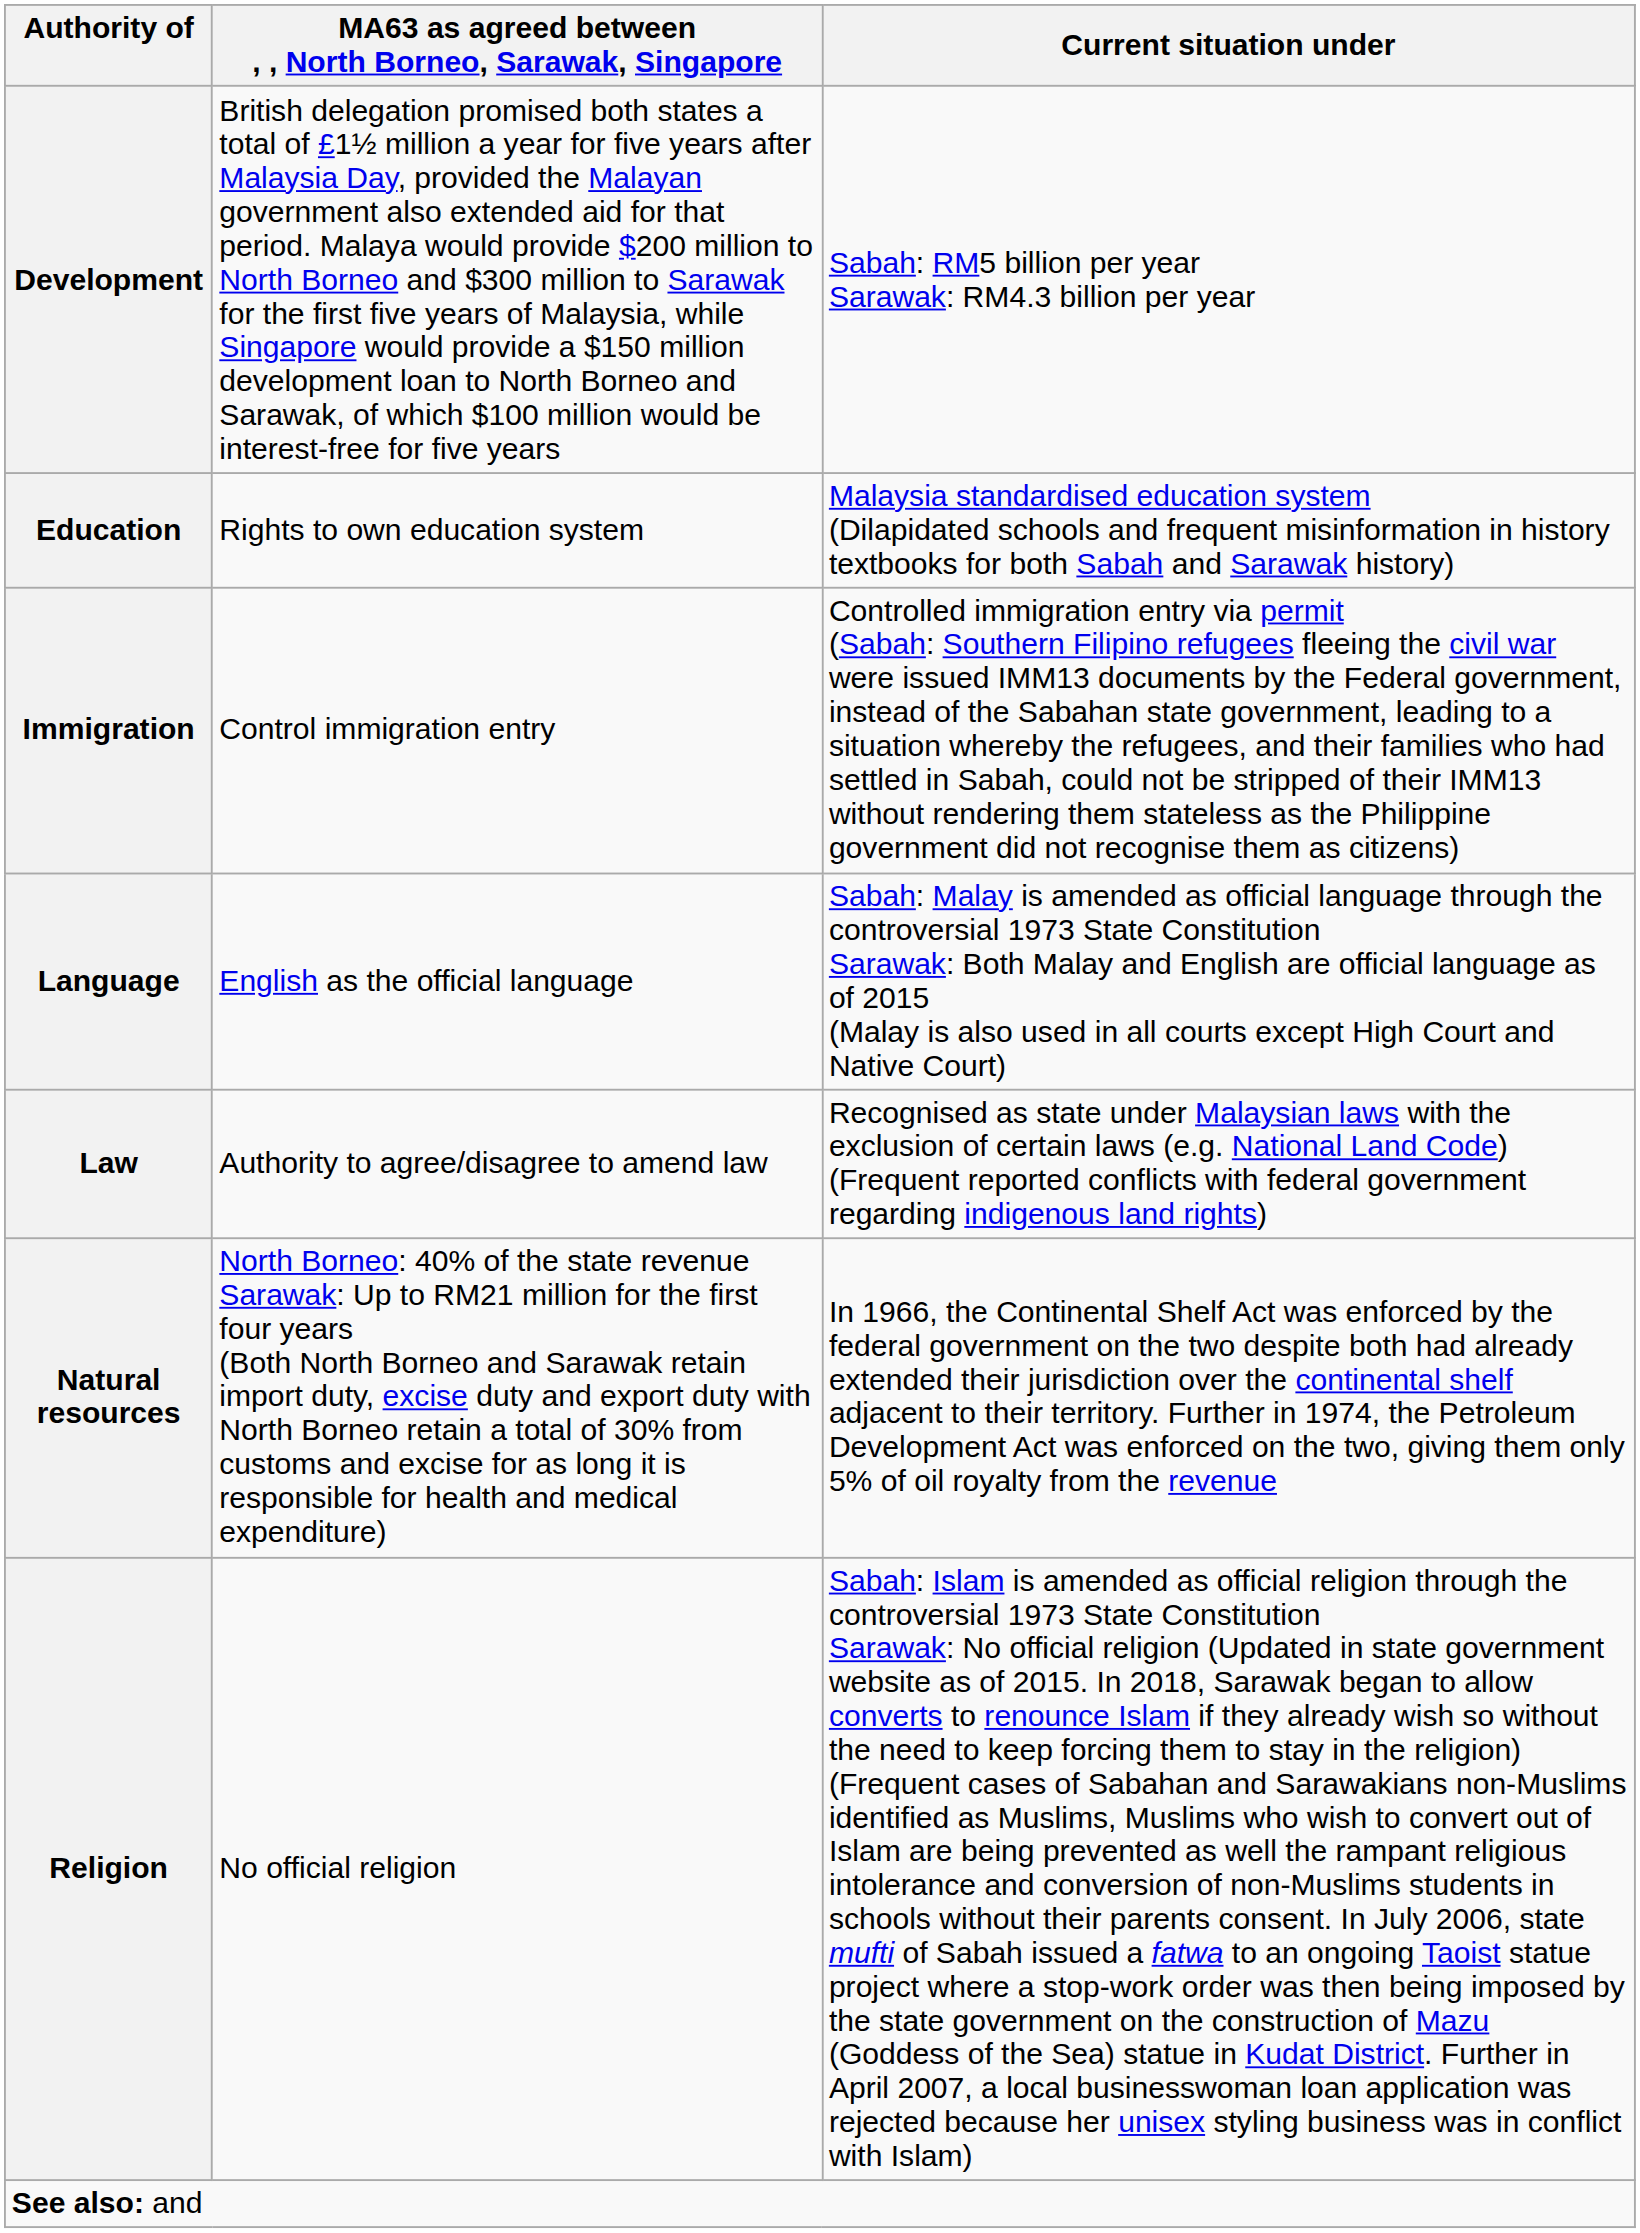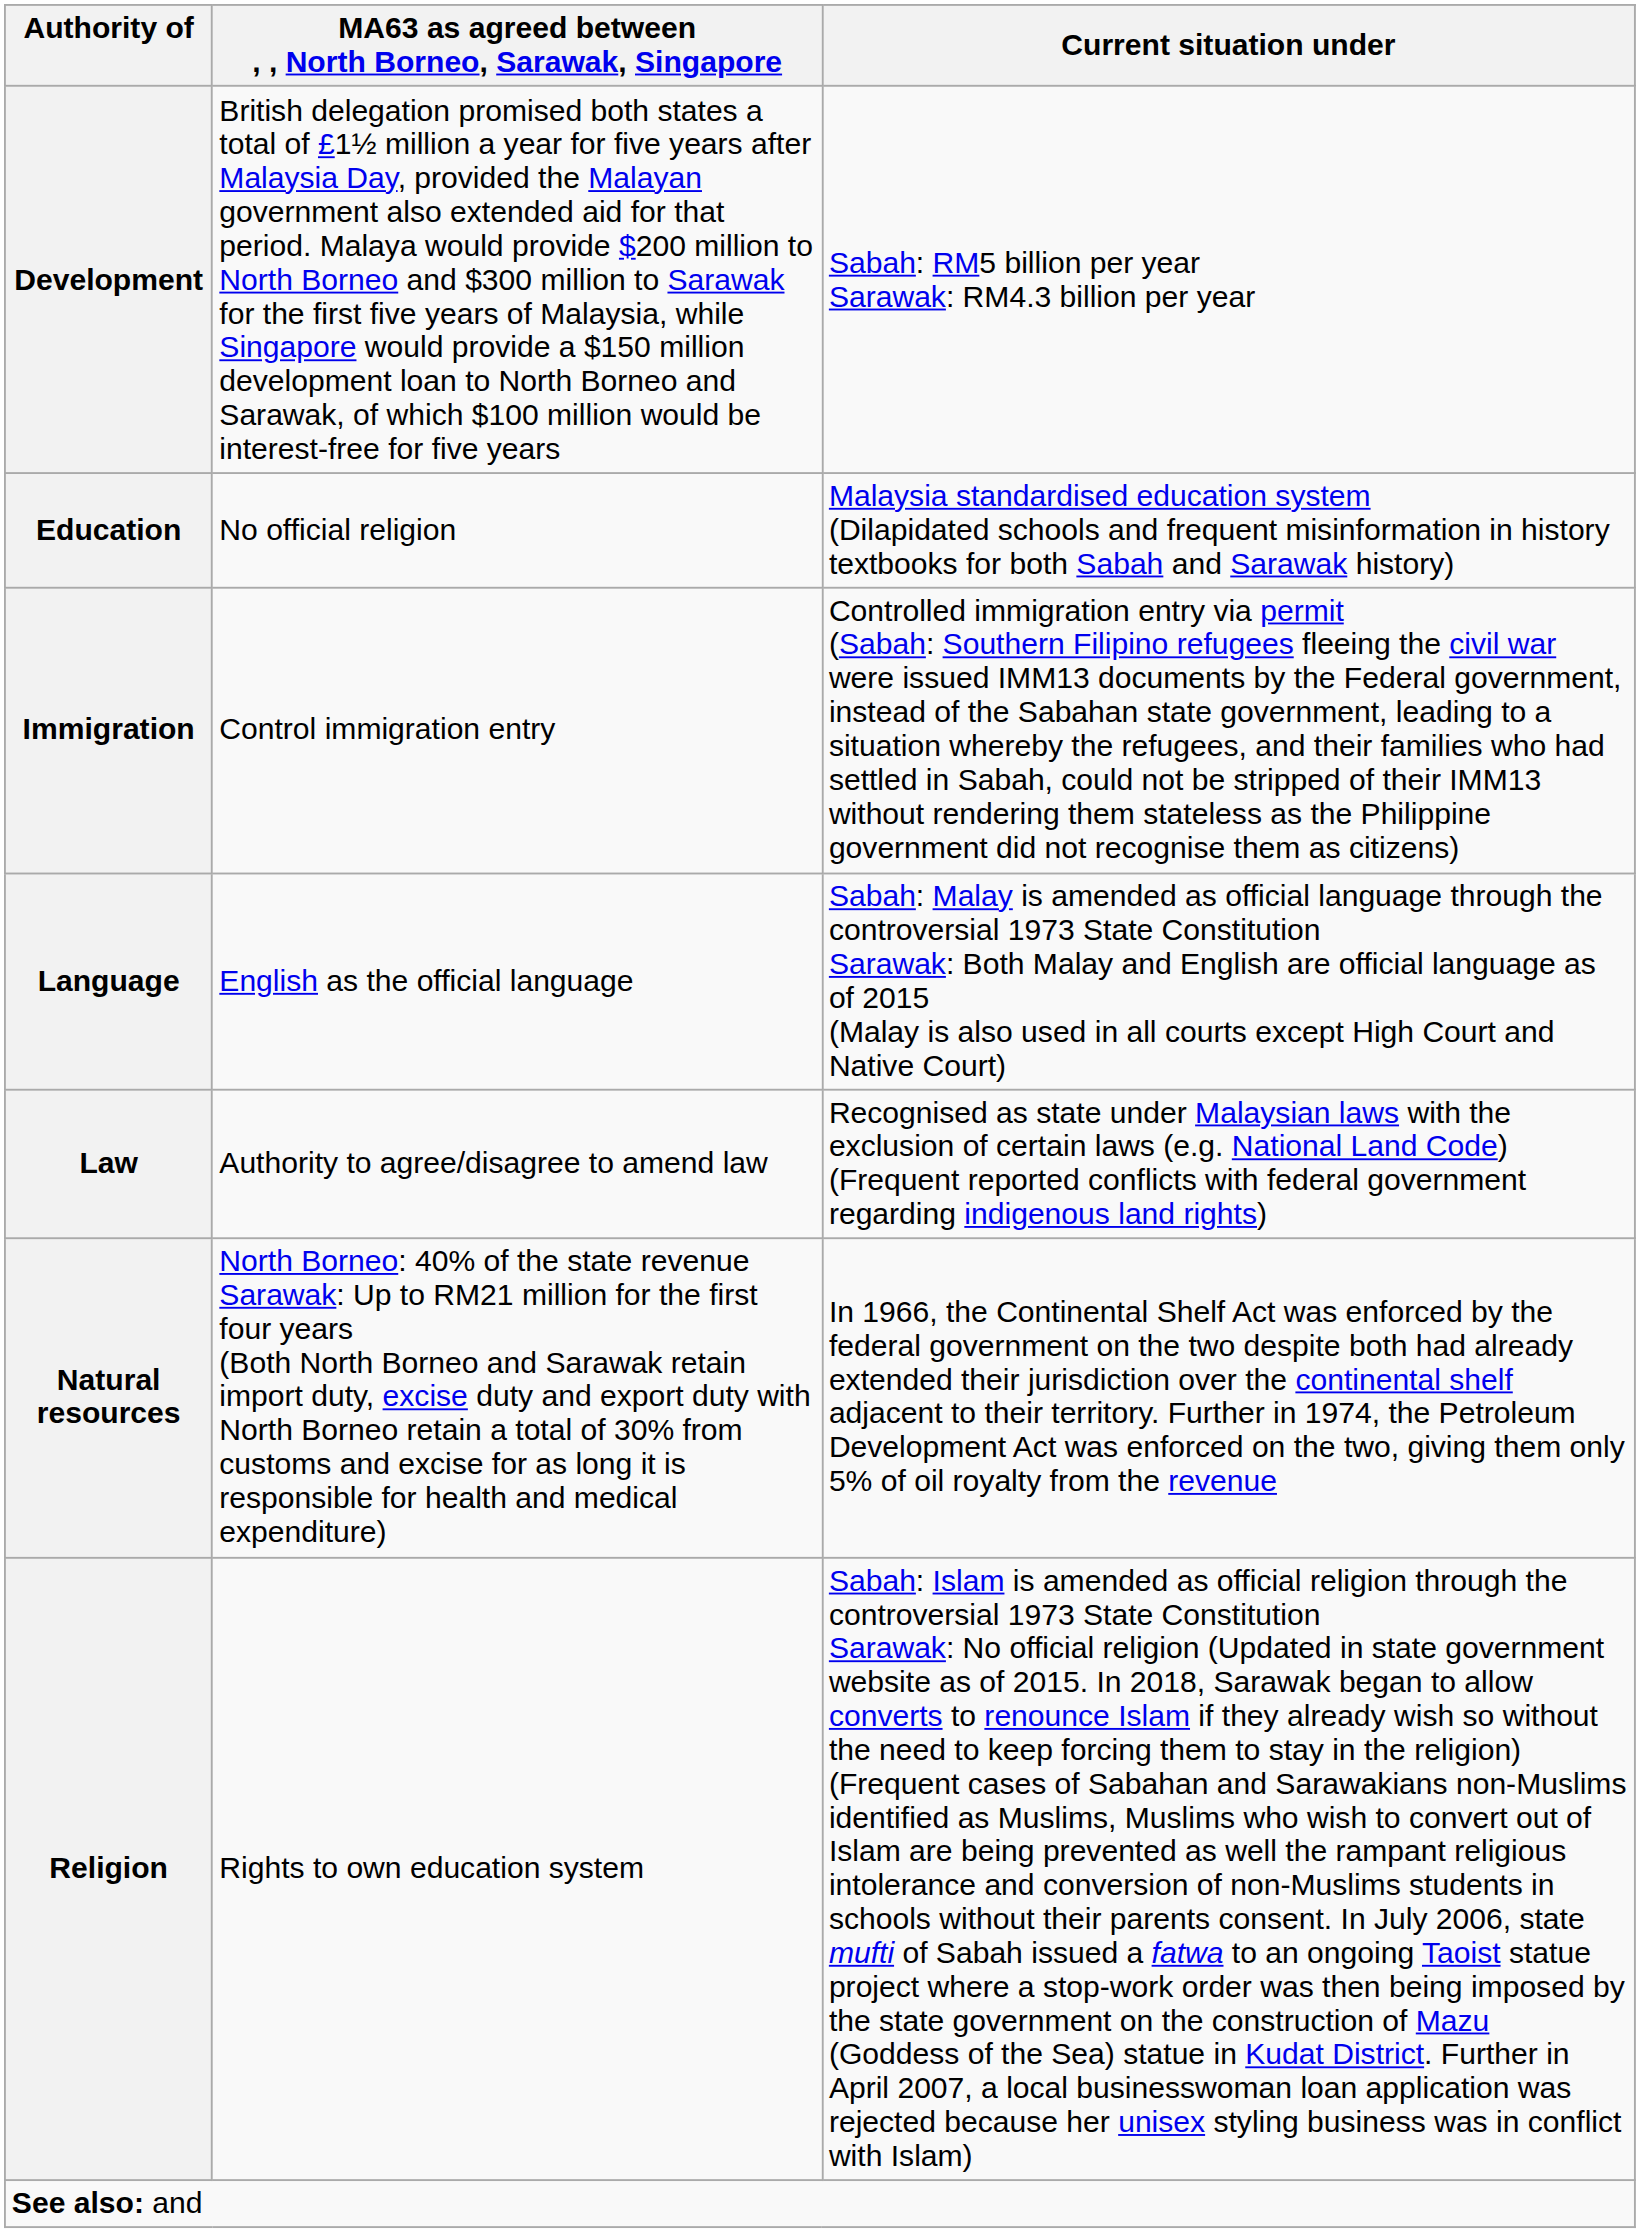 <table class="wikitable">
 <tr>
 <th scope="col">Authority of<br><br></th>
 <th scope="col">MA63 as agreed between<br>, ,  <a href='#'>North Borneo</a>,  <a href='#'>Sarawak</a>,  <a href='#'>Singapore</a></th>
 <th scope="col">Current situation under<br></th>
 </tr>
 <tr>
 <th scope="row">Development</th>
 <td>British delegation promised both states a total of <a href='#'>£</a>1½ million a year for five years after <a href='#'>Malaysia Day</a>, provided the <a href='#'>Malayan</a> government also extended aid for that period. Malaya would provide <a href='#'>$</a>200 million to <a href='#'>North Borneo</a> and $300 million to <a href='#'>Sarawak</a> for the first five years of Malaysia, while <a href='#'>Singapore</a> would provide a $150 million development loan to North Borneo and Sarawak, of which $100 million would be interest-free for five years</td>
 <td><a href='#'>Sabah</a>: <a href='#'>RM</a>5 billion per year<br><a href='#'>Sarawak</a>: RM4.3 billion per year<br></td>
 </tr>
 <tr>
 <th scope="row">Education</th>
-<td>Rights to own education system</td>
+<td>No official religion</td>
 <td><a href='#'>Malaysia standardised education system</a><br>(Dilapidated schools and frequent misinformation in history textbooks for both <a href='#'>Sabah</a> and <a href='#'>Sarawak</a> history)</td>
 </tr>
 <tr>
 <th scope="row">Immigration</th>
 <td>Control immigration entry</td>
 <td>Controlled immigration entry via <a href='#'>permit</a><br>(<a href='#'>Sabah</a>: <a href='#'>Southern Filipino refugees</a> fleeing the <a href='#'>civil war</a> were issued IMM13 documents by the Federal government, instead of the Sabahan state government, leading to a situation whereby the refugees, and their families who had settled in Sabah, could not be stripped of their IMM13 without rendering them stateless as the Philippine government did not recognise them as citizens)</td>
 </tr>
 <tr>
 <th scope="row">Language</th>
 <td><a href='#'>English</a> as the official language</td>
 <td><a href='#'>Sabah</a>: <a href='#'>Malay</a> is amended as official language through the controversial 1973 State Constitution<br><a href='#'>Sarawak</a>: Both Malay and English are official language as of 2015<br>(Malay is also used in all courts except High Court and Native Court)</td>
 </tr>
 <tr>
 <th scope="row">Law</th>
 <td>Authority to agree/disagree to amend law</td>
 <td>Recognised as state under <a href='#'>Malaysian laws</a> with the exclusion of certain laws (e.g. <a href='#'>National Land Code</a>)<br>(Frequent reported conflicts with federal government regarding <a href='#'>indigenous land rights</a>)</td>
 </tr>
 <tr>
 <th scope="row">Natural resources</th>
 <td><a href='#'>North Borneo</a>: 40% of the state revenue<br><a href='#'>Sarawak</a>: Up to RM21 million for the first four years<br>(Both North Borneo and Sarawak retain import duty, <a href='#'>excise</a> duty and export duty with North Borneo retain a total of 30% from customs and excise for as long it is responsible for health and medical expenditure)</td>
 <td>In 1966, the Continental Shelf Act was enforced by the federal government on the two despite both had already extended their jurisdiction over the <a href='#'>continental shelf</a> adjacent to their territory. Further in 1974, the Petroleum Development Act was enforced on the two, giving them only 5% of oil royalty from the <a href='#'>revenue</a></td>
 </tr>
 <tr>
 <th scope="row">Religion</th>
-<td>No official religion</td>
+<td>Rights to own education system</td>
 <td><a href='#'>Sabah</a>: <a href='#'>Islam</a> is amended as official religion through the controversial 1973 State Constitution<br><a href='#'>Sarawak</a>: No official religion (Updated in state government website as of 2015. In 2018, Sarawak began to allow <a href='#'>converts</a> to <a href='#'>renounce Islam</a> if they already wish so without the need to keep forcing them to stay in the religion)<br>(Frequent cases of Sabahan and Sarawakians non-Muslims identified as Muslims, Muslims who wish to convert out of Islam are being prevented as well the rampant religious intolerance and conversion of non-Muslims students in schools without their parents consent. In July 2006, state <em><a href='#'>mufti</a></em> of Sabah issued a <em><a href='#'>fatwa</a></em> to an ongoing <a href='#'>Taoist</a> statue project where a stop-work order was then being imposed by the state government on the construction of <a href='#'>Mazu</a> (Goddess of the Sea) statue in <a href='#'>Kudat District</a>. Further in April 2007, a local businesswoman loan application was rejected because her <a href='#'>unisex</a> styling business was in conflict with Islam)</td>
 </tr>
 <tr>
 <td colspan="3"><strong>See also:</strong>  and </td>
 </tr>
 </table>
